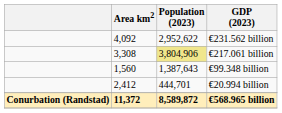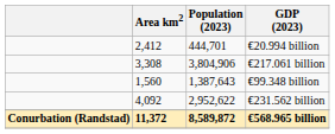 <table class="wikitable">
 <tr>
 <th></th>
 <th>Area km<sup>2</sup></th>
 <th>Population<br>(2023)</th>
 <th>GDP<br>(2023)</th>
 </tr>
 <tr>
 <td></td>
-<td>4,092</td>
-<td>2,952,622</td>
-<td>€231.562 billion</td>
+<td>2,412</td>
+<td>444,701</td>
+<td>€20.994 billion</td>
 </tr>
 <tr>
 <td></td>
 <td>3,308</td>
-<td style="background: khaki;">3,804,906</td>
+<td>3,804,906</td>
 <td>€217.061 billion</td>
 </tr>
 <tr>
 <td></td>
 <td>1,560</td>
 <td>1,387,643</td>
 <td>€99.348 billion</td>
 </tr>
 <tr>
 <td></td>
-<td>2,412</td>
-<td>444,701</td>
-<td>€20.994 billion</td>
+<td>4,092</td>
+<td>2,952,622</td>
+<td>€231.562 billion</td>
 </tr>
 <tr>
 </tr>
 <tr style="background:#feb;">
 <td><strong>Conurbation (Randstad)</strong></td>
 <td><strong>11,372</strong></td>
 <td><strong>8,589,872</strong></td>
 <td><strong>€568.965 billion</strong></td>
 </tr>
 <tr>
 </tr>
 </table>
